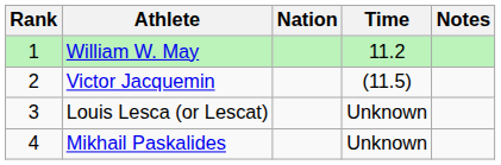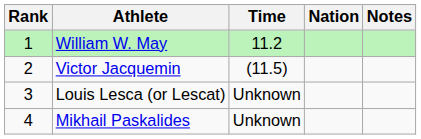 <table class="wikitable sortable" style="text-align:center">
 <tr>
 <th>Rank</th>
 <th>Athlete</th>
+<th>Time</th>
 <th>Nation</th>
-<th>Time</th>
 <th>Notes</th>
 </tr>
 <tr style="background:#bbf3bb;">
 <td>1</td>
 <td align=left><a href='#'>William W. May</a></td>
+<td>11.2</td>
 <td align=left></td>
-<td>11.2</td>
 <td></td>
 </tr>
 <tr>
 <td>2</td>
 <td align=left><a href='#'>Victor Jacquemin</a></td>
+<td>(11.5)</td>
 <td align=left></td>
-<td>(11.5)</td>
 <td></td>
 </tr>
 <tr>
 <td>3</td>
 <td align=left>Louis Lesca (or Lescat)</td>
+<td>Unknown</td>
 <td align=left></td>
-<td>Unknown</td>
 <td></td>
 </tr>
 <tr>
 <td>4</td>
 <td align=left><a href='#'>Mikhail Paskalides</a></td>
+<td>Unknown</td>
 <td align=left></td>
-<td>Unknown</td>
 <td></td>
 </tr>
 </table>
